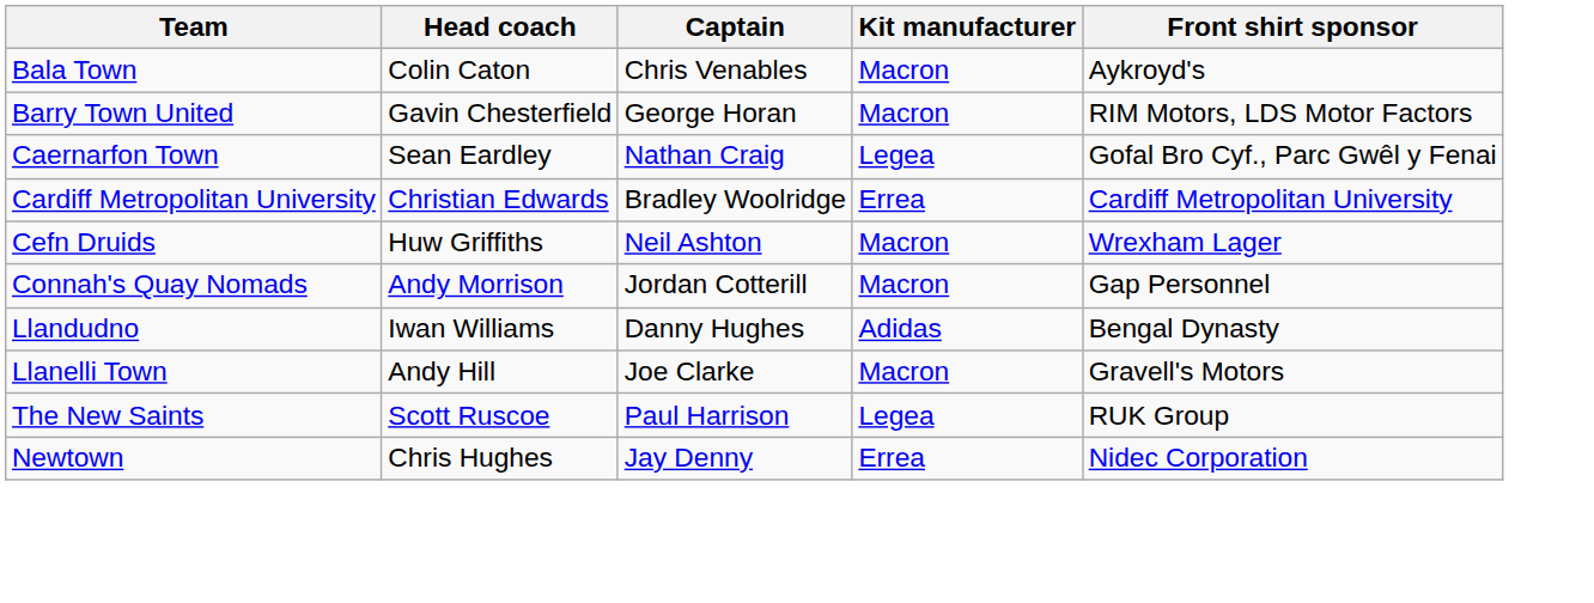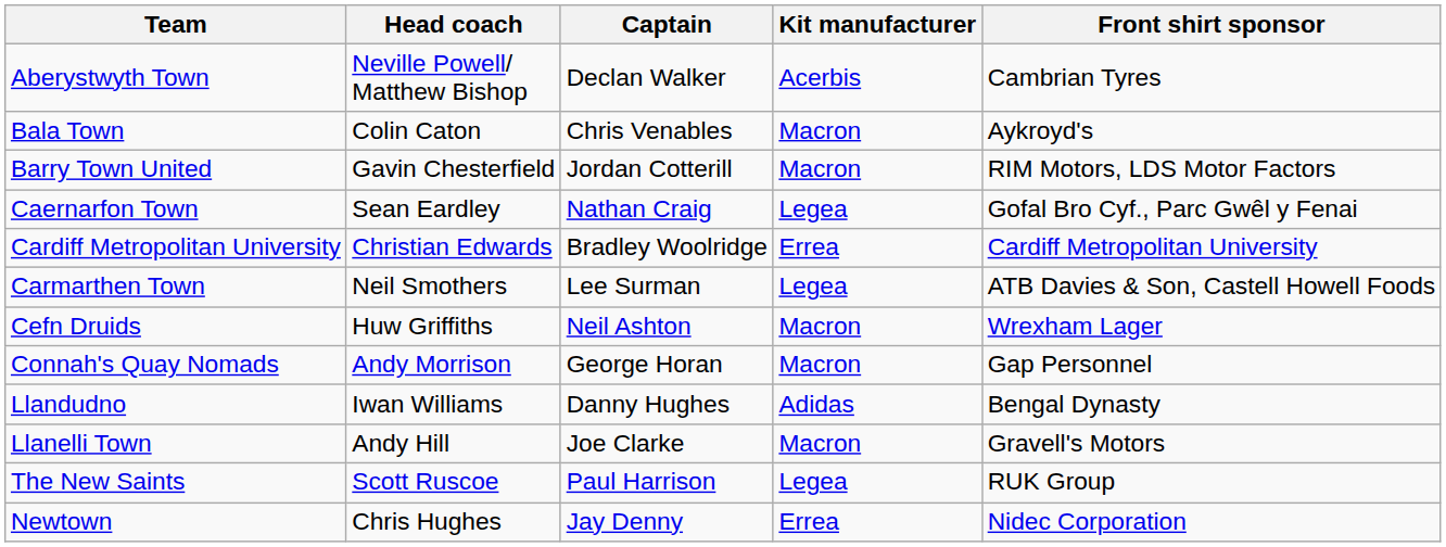 <table class="wikitable sortable" style="text-align:left; margin-top:0.2em">
 <tr>
 <th>Team</th>
 <th>Head coach</th>
 <th>Captain</th>
 <th>Kit manufacturer</th>
 <th>Front shirt sponsor</th>
+</tr>
+<tr>
+<td><a href='#'>Aberystwyth Town</a></td>
+<td> <a href='#'>Neville Powell</a>/<br> Matthew Bishop</td>
+<td> Declan Walker</td>
+<td><a href='#'>Acerbis</a></td>
+<td>Cambrian Tyres</td>
 </tr>
 <tr>
 <td><a href='#'>Bala Town</a></td>
 <td> Colin Caton</td>
 <td> Chris Venables</td>
 <td><a href='#'>Macron</a></td>
 <td>Aykroyd's</td>
 </tr>
 <tr>
 <td><a href='#'>Barry Town United</a></td>
 <td> Gavin Chesterfield</td>
-<td> George Horan</td>
+<td> Jordan Cotterill</td>
 <td><a href='#'>Macron</a></td>
 <td>RIM Motors, LDS Motor Factors</td>
 </tr>
 <tr>
 <td><a href='#'>Caernarfon Town</a></td>
 <td> Sean Eardley</td>
 <td> <a href='#'>Nathan Craig</a></td>
 <td><a href='#'>Legea</a></td>
 <td>Gofal Bro Cyf., Parc Gwêl y Fenai</td>
 </tr>
 <tr>
 <td><a href='#'>Cardiff Metropolitan University</a></td>
 <td> <a href='#'>Christian Edwards</a></td>
 <td> Bradley Woolridge</td>
 <td><a href='#'>Errea</a></td>
 <td><a href='#'>Cardiff Metropolitan University</a></td>
 </tr>
 <tr>
+<td><a href='#'>Carmarthen Town</a></td>
+<td> Neil Smothers</td>
+<td> Lee Surman</td>
+<td><a href='#'>Legea</a></td>
+<td>ATB Davies & Son, Castell Howell Foods</td>
+</tr>
+<tr>
 <td><a href='#'>Cefn Druids</a></td>
 <td> Huw Griffiths</td>
 <td> <a href='#'>Neil Ashton</a></td>
 <td><a href='#'>Macron</a></td>
 <td><a href='#'>Wrexham Lager</a></td>
 </tr>
 <tr>
 <td><a href='#'>Connah's Quay Nomads</a></td>
 <td> <a href='#'>Andy Morrison</a></td>
-<td> Jordan Cotterill</td>
+<td> George Horan</td>
 <td><a href='#'>Macron</a></td>
 <td>Gap Personnel</td>
 </tr>
 <tr>
 <td><a href='#'>Llandudno</a></td>
 <td> Iwan Williams</td>
 <td> Danny Hughes</td>
 <td><a href='#'>Adidas</a></td>
 <td>Bengal Dynasty</td>
 </tr>
 <tr>
 <td><a href='#'>Llanelli Town</a></td>
 <td> Andy Hill</td>
 <td> Joe Clarke</td>
 <td><a href='#'>Macron</a></td>
 <td>Gravell's Motors</td>
 </tr>
 <tr>
 <td><a href='#'>The New Saints</a></td>
 <td> <a href='#'>Scott Ruscoe</a></td>
 <td> <a href='#'>Paul Harrison</a></td>
 <td><a href='#'>Legea</a></td>
 <td>RUK Group</td>
 </tr>
 <tr>
 <td><a href='#'>Newtown</a></td>
 <td> Chris Hughes</td>
 <td> <a href='#'>Jay Denny</a></td>
 <td><a href='#'>Errea</a></td>
 <td><a href='#'>Nidec Corporation</a></td>
 </tr>
 </table>
